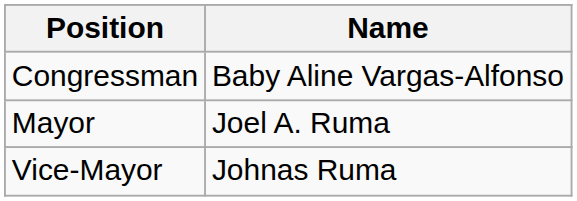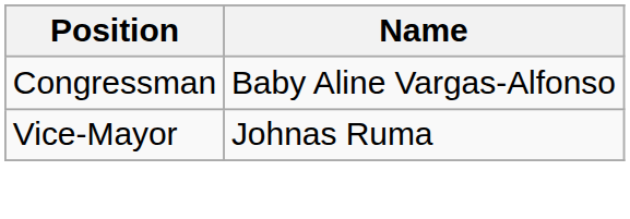 <table class="wikitable">
 <tr>
 <th>Position</th>
 <th>Name</th>
 </tr>
 <tr>
 <td>Congressman</td>
 <td>Baby Aline Vargas-Alfonso</td>
 </tr>
 <tr>
-<td>Mayor</td>
-<td>Joel A. Ruma</td>
-</tr>
-<tr>
 <td>Vice-Mayor</td>
 <td>Johnas Ruma</td>
 </tr>
 </table>
